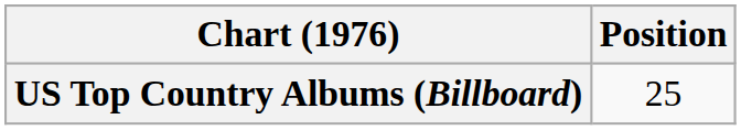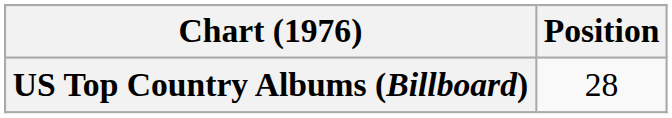 <table class="wikitable plainrowheaders" style="text-align:center">
 <tr>
 <th scope="col">Chart (1976)</th>
 <th scope="col">Position</th>
 </tr>
 <tr>
 <th scope="row">US Top Country Albums (<em>Billboard</em>)</th>
-<td>25</td>
+<td>28</td>
 </tr>
 </table>
